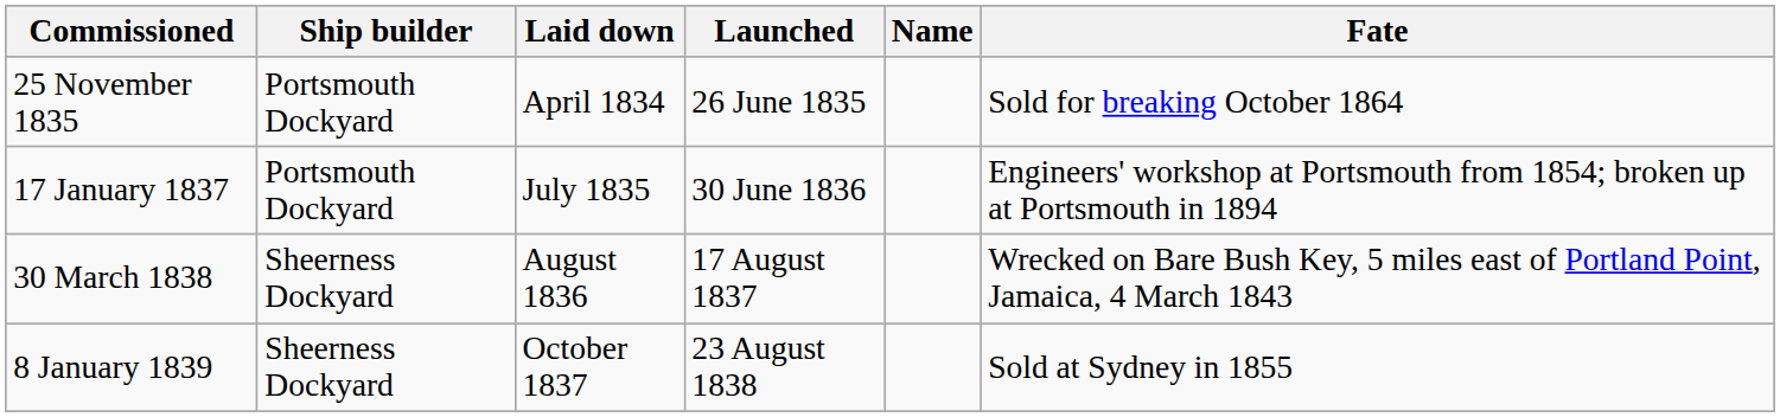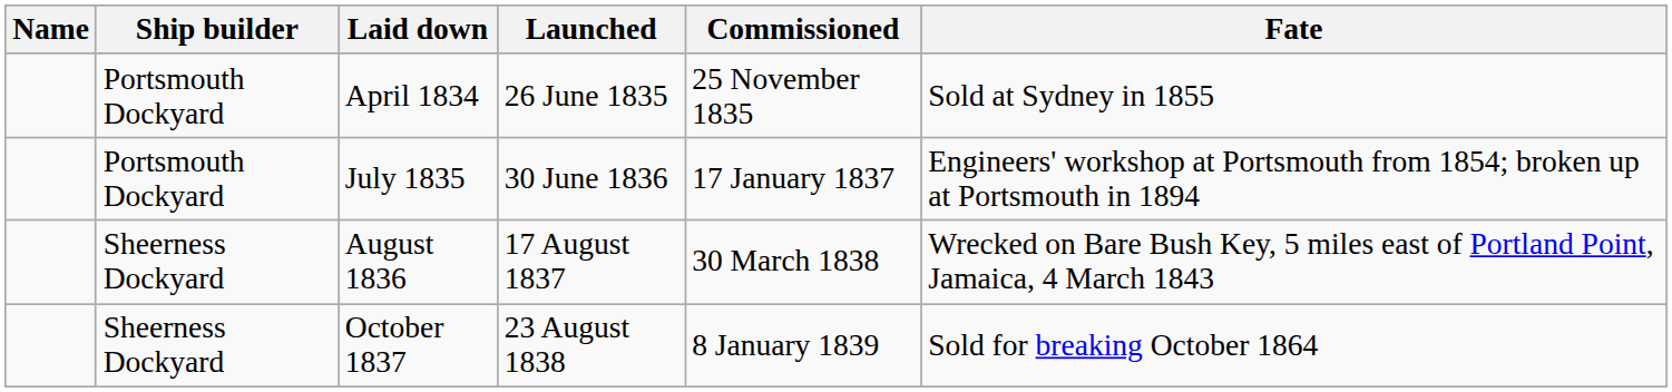 <table class="wikitable" style="text-align:left">
 <tr>
-<th>Commissioned</th>
+<th>Name</th>
 <th>Ship builder</th>
 <th>Laid down</th>
 <th>Launched</th>
-<th>Name</th>
+<th>Commissioned</th>
 <th>Fate</th>
 </tr>
 <tr>
-<td>25 November 1835</td>
+<td></td>
 <td>Portsmouth Dockyard</td>
 <td>April 1834</td>
 <td>26 June 1835</td>
-<td></td>
-<td>Sold for <a href='#'>breaking</a> October 1864</td>
+<td>25 November 1835</td>
+<td>Sold at Sydney in 1855</td>
 </tr>
 <tr>
-<td>17 January 1837</td>
+<td></td>
 <td>Portsmouth Dockyard</td>
 <td>July 1835</td>
 <td>30 June 1836</td>
-<td></td>
+<td>17 January 1837</td>
 <td>Engineers' workshop at Portsmouth from 1854; broken up at Portsmouth in 1894</td>
 </tr>
 <tr>
-<td>30 March 1838</td>
+<td></td>
 <td>Sheerness Dockyard</td>
 <td>August 1836</td>
 <td>17 August 1837</td>
-<td></td>
+<td>30 March 1838</td>
 <td>Wrecked on Bare Bush Key, 5 miles east of <a href='#'>Portland Point</a>, Jamaica, 4 March 1843</td>
 </tr>
 <tr>
-<td>8 January 1839</td>
+<td></td>
 <td>Sheerness Dockyard</td>
 <td>October 1837</td>
 <td>23 August 1838</td>
-<td></td>
-<td>Sold at Sydney in 1855</td>
+<td>8 January 1839</td>
+<td>Sold for <a href='#'>breaking</a> October 1864</td>
 </tr>
 </table>
